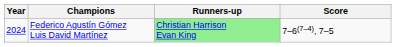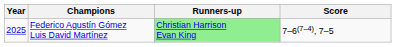 <table class="wikitable" style="font-size:90%">
 <tr>
 <th>Year</th>
 <th width="200">Champions</th>
 <th width="200">Runners-up</th>
 <th width="175">Score</th>
 </tr>
 <tr>
-<td><a href='#'>2024</a></td>
+<td><a href='#'>2025</a></td>
 <td> <a href='#'>Federico Agustín Gómez</a><br> <a href='#'>Luis David Martínez</a></td>
 <td style="background: lightgreen;"> <a href='#'>Christian Harrison</a><br> <a href='#'>Evan King</a></td>
 <td>7–6<sup>(7–4)</sup>, 7–5</td>
 </tr>
 </table>
